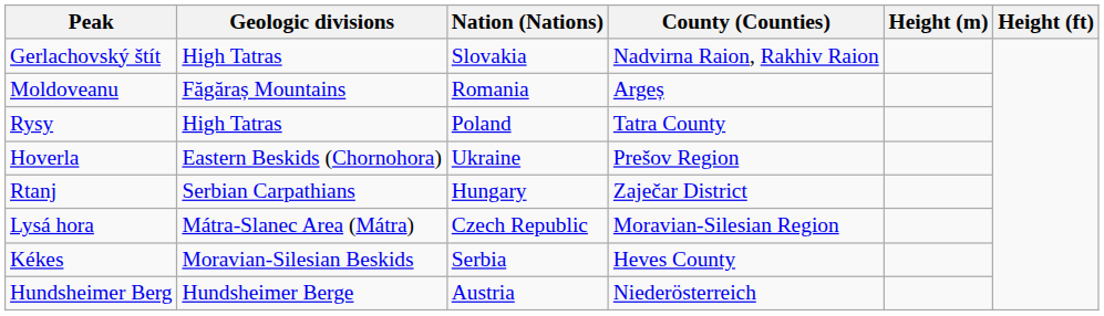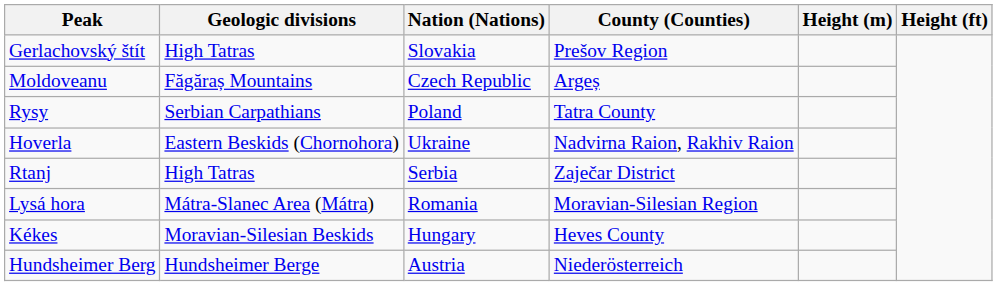 <table class="wikitable sortable">
 <tr>
 <th>Peak</th>
 <th>Geologic divisions</th>
 <th>Nation (Nations)</th>
 <th>County (Counties)</th>
 <th>Height (m)</th>
 <th>Height (ft)</th>
 </tr>
 <tr>
 <td><a href='#'>Gerlachovský štít</a></td>
 <td><a href='#'>High Tatras</a></td>
 <td><a href='#'>Slovakia</a></td>
-<td><a href='#'>Nadvirna Raion</a>, <a href='#'>Rakhiv Raion</a></td>
+<td><a href='#'>Prešov Region</a></td>
 <td></td>
 </tr>
 <tr>
 <td><a href='#'>Moldoveanu</a></td>
 <td><a href='#'>Făgăraș Mountains</a></td>
-<td><a href='#'>Romania</a></td>
+<td><a href='#'>Czech Republic</a></td>
 <td><a href='#'>Argeș</a></td>
 <td></td>
 </tr>
 <tr>
 <td><a href='#'>Rysy</a></td>
-<td><a href='#'>High Tatras</a></td>
+<td><a href='#'>Serbian Carpathians</a></td>
 <td><a href='#'>Poland</a></td>
 <td><a href='#'>Tatra County</a></td>
 <td></td>
 </tr>
 <tr>
 <td><a href='#'>Hoverla</a></td>
 <td><a href='#'>Eastern Beskids</a> (<a href='#'>Chornohora</a>)</td>
 <td><a href='#'>Ukraine</a></td>
-<td><a href='#'>Prešov Region</a></td>
+<td><a href='#'>Nadvirna Raion</a>, <a href='#'>Rakhiv Raion</a></td>
 <td></td>
 </tr>
 <tr>
 <td><a href='#'>Rtanj</a></td>
-<td><a href='#'>Serbian Carpathians</a></td>
-<td><a href='#'>Hungary</a></td>
+<td><a href='#'>High Tatras</a></td>
+<td><a href='#'>Serbia</a></td>
 <td><a href='#'>Zaječar District</a></td>
 <td></td>
 </tr>
 <tr>
 <td><a href='#'>Lysá hora</a></td>
 <td><a href='#'>Mátra-Slanec Area</a> (<a href='#'>Mátra</a>)</td>
-<td><a href='#'>Czech Republic</a></td>
+<td><a href='#'>Romania</a></td>
 <td><a href='#'>Moravian-Silesian Region</a></td>
 <td></td>
 </tr>
 <tr>
 <td><a href='#'>Kékes</a></td>
 <td><a href='#'>Moravian-Silesian Beskids</a></td>
-<td><a href='#'>Serbia</a></td>
+<td><a href='#'>Hungary</a></td>
 <td><a href='#'>Heves County</a></td>
 <td></td>
 </tr>
 <tr>
 <td><a href='#'>Hundsheimer Berg</a></td>
 <td><a href='#'>Hundsheimer Berge</a></td>
 <td><a href='#'>Austria</a></td>
 <td><a href='#'>Niederösterreich</a></td>
 <td></td>
 </tr>
 </table>
